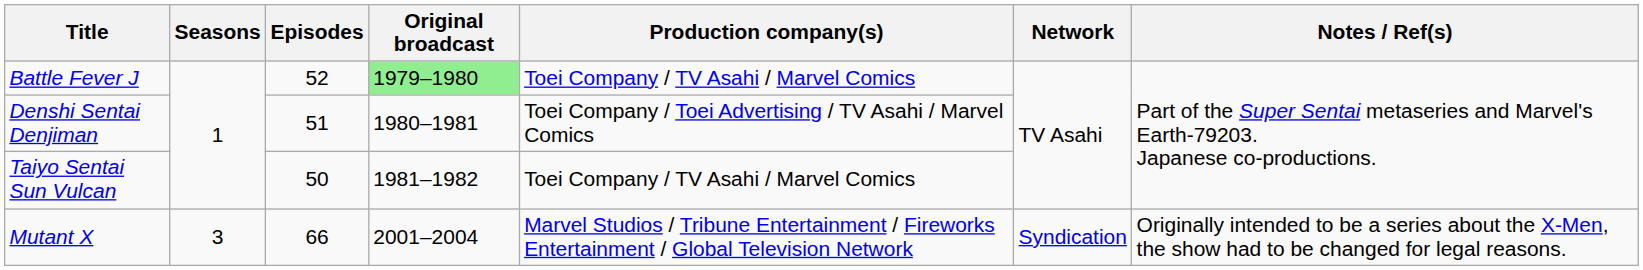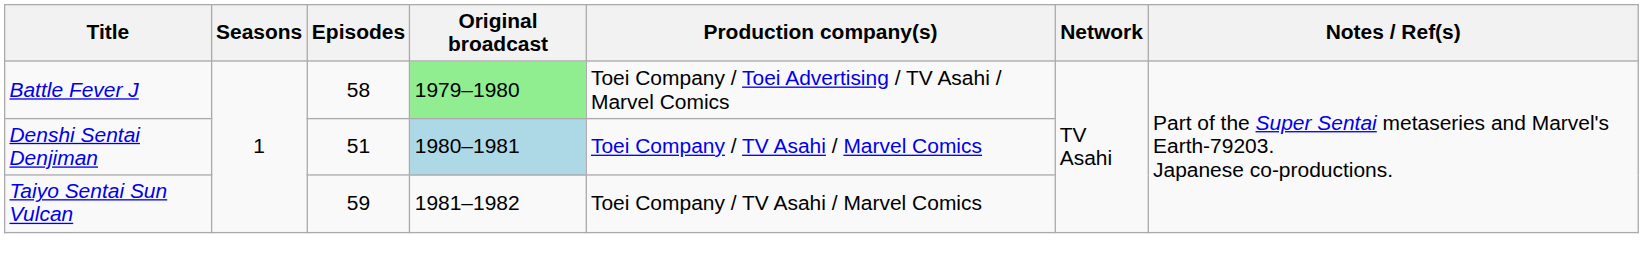 <table class="wikitable sortable plainrowheaders" style="text-align: left">
 <tr>
 <th>Title</th>
 <th>Seasons</th>
 <th>Episodes</th>
 <th>Original broadcast</th>
 <th>Production company(s)</th>
 <th>Network</th>
 <th>Notes / Ref(s)</th>
 </tr>
 <tr>
 <td><em><a href='#'>Battle Fever J</a></em></td>
 <td rowspan="3" align="center">1</td>
-<td align="center">52</td>
+<td align="center">58</td>
 <td style="background: lightgreen;">1979–1980</td>
-<td><a href='#'>Toei Company</a> / <a href='#'>TV Asahi</a> / <a href='#'>Marvel Comics</a></td>
+<td>Toei Company / <a href='#'>Toei Advertising</a> / TV Asahi / Marvel Comics</td>
 <td rowspan="3">TV Asahi</td>
 <td rowspan="3">Part of the <em><a href='#'>Super Sentai</a></em> metaseries and Marvel's Earth-79203.<br>Japanese co-productions.</td>
 </tr>
 <tr>
 <td><em><a href='#'>Denshi Sentai Denjiman</a></em></td>
 <td align="center">51</td>
-<td>1980–1981</td>
-<td>Toei Company / <a href='#'>Toei Advertising</a> / TV Asahi / Marvel Comics</td>
+<td style="background: lightblue;">1980–1981</td>
+<td><a href='#'>Toei Company</a> / <a href='#'>TV Asahi</a> / <a href='#'>Marvel Comics</a></td>
 </tr>
 <tr>
 <td><em><a href='#'>Taiyo Sentai Sun Vulcan</a></em></td>
-<td align="center">50</td>
+<td align="center">59</td>
 <td>1981–1982</td>
 <td>Toei Company / TV Asahi / Marvel Comics</td>
 </tr>
-<tr>
-<td><em><a href='#'>Mutant X</a></em></td>
-<td align="center">3</td>
-<td align="center">66</td>
-<td>2001–2004</td>
-<td><a href='#'>Marvel Studios</a> / <a href='#'>Tribune Entertainment</a> / <a href='#'>Fireworks Entertainment</a> / <a href='#'>Global Television Network</a></td>
-<td><a href='#'>Syndication</a></td>
-<td>Originally intended to be a series about the <a href='#'>X-Men</a>, the show had to be changed for legal reasons.</td>
-</tr>
 </table>
